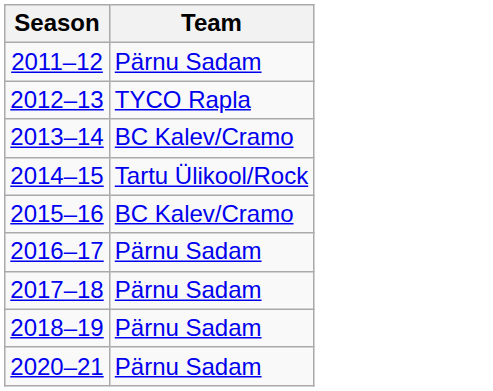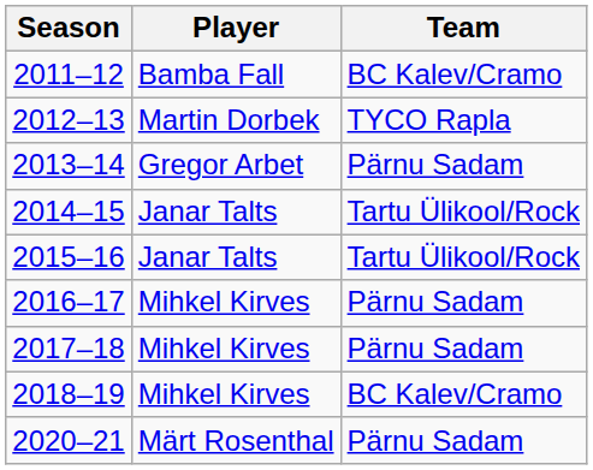 <table class="wikitable">
 <tr>
 <th>Season</th>
+<th>Player</th>
 <th>Team</th>
 </tr>
 <tr>
 <td align="center"><a href='#'>2011–12</a></td>
-<td><a href='#'>Pärnu Sadam</a></td>
+<td> <a href='#'>Bamba Fall</a></td>
+<td><a href='#'>BC Kalev/Cramo</a></td>
 </tr>
 <tr>
 <td align="center"><a href='#'>2012–13</a></td>
+<td> <a href='#'>Martin Dorbek</a></td>
 <td><a href='#'>TYCO Rapla</a></td>
 </tr>
 <tr>
 <td align="center"><a href='#'>2013–14</a></td>
-<td><a href='#'>BC Kalev/Cramo</a></td>
+<td> <a href='#'>Gregor Arbet</a></td>
+<td><a href='#'>Pärnu Sadam</a></td>
 </tr>
 <tr>
 <td align="center"><a href='#'>2014–15</a></td>
+<td> <a href='#'>Janar Talts</a></td>
 <td><a href='#'>Tartu Ülikool/Rock</a></td>
 </tr>
 <tr>
 <td align="center"><a href='#'>2015–16</a></td>
-<td><a href='#'>BC Kalev/Cramo</a></td>
+<td> <a href='#'>Janar Talts</a></td>
+<td><a href='#'>Tartu Ülikool/Rock</a></td>
 </tr>
 <tr>
 <td align="center"><a href='#'>2016–17</a></td>
+<td> <a href='#'>Mihkel Kirves</a></td>
 <td><a href='#'>Pärnu Sadam</a></td>
 </tr>
 <tr>
 <td align="center"><a href='#'>2017–18</a></td>
+<td> <a href='#'>Mihkel Kirves</a></td>
 <td><a href='#'>Pärnu Sadam</a></td>
 </tr>
 <tr>
 <td align="center"><a href='#'>2018–19</a></td>
-<td><a href='#'>Pärnu Sadam</a></td>
+<td> <a href='#'>Mihkel Kirves</a></td>
+<td><a href='#'>BC Kalev/Cramo</a></td>
 </tr>
 <tr>
 <td align="center"><a href='#'>2020–21</a></td>
+<td> <a href='#'>Märt Rosenthal</a></td>
 <td><a href='#'>Pärnu Sadam</a></td>
 </tr>
 </table>
